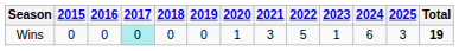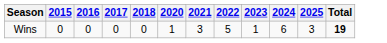 <table class="wikitable" style="font-size:97%">
 <tr>
 <th>Season</th>
 <th><a href='#'>2015</a></th>
 <th><a href='#'>2016</a></th>
 <th><a href='#'>2017</a></th>
 <th><a href='#'>2018</a></th>
-<th><a href='#'>2019</a></th>
 <th><a href='#'>2020</a></th>
 <th><a href='#'>2021</a></th>
 <th><a href='#'>2022</a></th>
 <th><a href='#'>2023</a></th>
 <th><a href='#'>2024</a></th>
 <th><a href='#'>2025</a></th>
 <th>Total</th>
 </tr>
 <tr align="center">
 <td>Wins</td>
 <td>0</td>
 <td>0</td>
-<td style="background: paleturquoise;">0</td>
 <td>0</td>
 <td>0</td>
 <td>1</td>
 <td>3</td>
 <td>5</td>
 <td>1</td>
 <td>6</td>
 <td>3</td>
 <td><strong>19</strong></td>
 </tr>
 </table>
